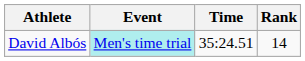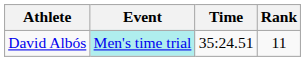 <table class=wikitable style="font-size:90%">
 <tr>
 <th>Athlete</th>
 <th>Event</th>
 <th>Time</th>
 <th>Rank</th>
 </tr>
 <tr align=center>
 <td align=left><a href='#'>David Albós</a></td>
 <td align=left style="background: paleturquoise;"><a href='#'>Men's time trial</a></td>
 <td>35:24.51</td>
-<td>14</td>
+<td>11</td>
 </tr>
 </table>
